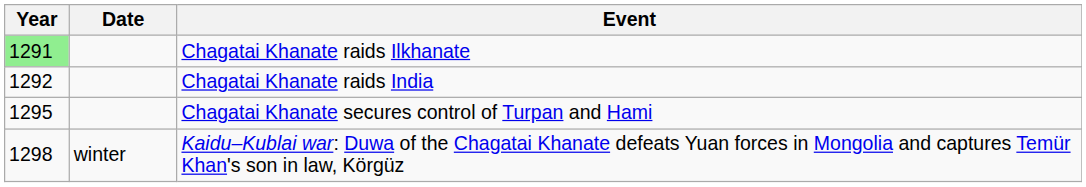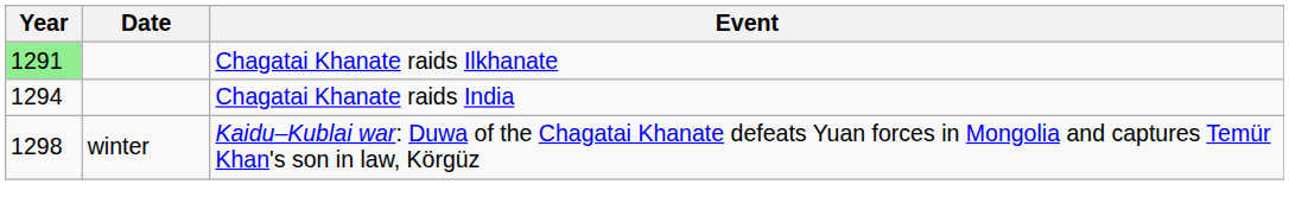 <table class="wikitable" width="100%">
 <tr>
 <th style="width:6%">Year</th>
 <th style="width:10%">Date</th>
 <th>Event</th>
 </tr>
 <tr>
 <td style="background: lightgreen;">1291</td>
 <td></td>
 <td><a href='#'>Chagatai Khanate</a> raids <a href='#'>Ilkhanate</a></td>
 </tr>
 <tr>
-<td>1292</td>
+<td>1294</td>
 <td></td>
 <td><a href='#'>Chagatai Khanate</a> raids <a href='#'>India</a></td>
-</tr>
-<tr>
-<td>1295</td>
-<td></td>
-<td><a href='#'>Chagatai Khanate</a> secures control of <a href='#'>Turpan</a> and <a href='#'>Hami</a></td>
 </tr>
 <tr>
 <td>1298</td>
 <td>winter</td>
 <td><em><a href='#'>Kaidu–Kublai war</a></em>: <a href='#'>Duwa</a> of the <a href='#'>Chagatai Khanate</a> defeats Yuan forces in <a href='#'>Mongolia</a> and captures <a href='#'>Temür Khan</a>'s son in law, Körgüz</td>
 </tr>
 </table>
